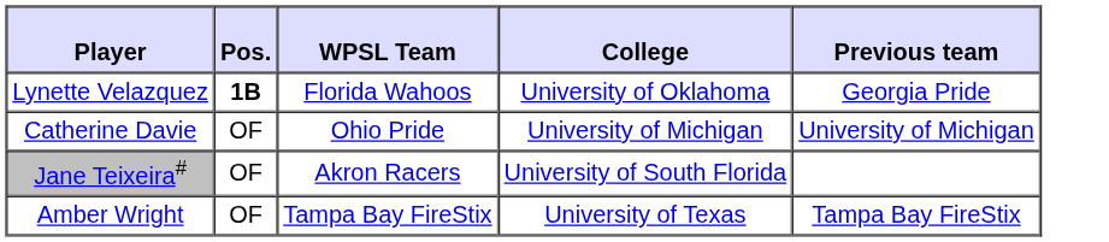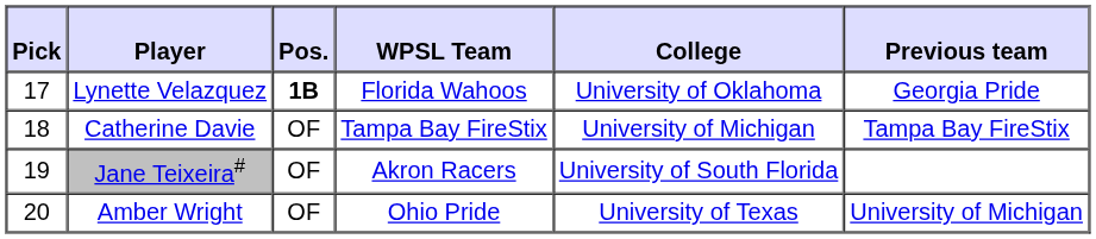 <table style="text-align: center" border="1" cellpadding="3" cellspacing="0">
 <tr>
+<th style="background:#ddf;"><br>Pick</th>
 <th style="background:#ddf;"><br>Player</th>
 <th style="background:#ddf;"><br>Pos.</th>
 <th style="background:#ddf;"><br>WPSL Team</th>
 <th style="background:#ddf;"><br>College</th>
 <th style="background:#ddf;"><br>Previous team</th>
 </tr>
 <tr>
+<td>17</td>
 <td><a href='#'>Lynette Velazquez</a></td>
 <td><strong>1B</strong></td>
 <td><a href='#'>Florida Wahoos</a></td>
 <td><a href='#'>University of Oklahoma</a></td>
 <td><a href='#'>Georgia Pride</a></td>
 </tr>
 <tr>
+<td>18</td>
 <td><a href='#'>Catherine Davie</a></td>
 <td>OF</td>
-<td><a href='#'>Ohio Pride</a></td>
+<td><a href='#'>Tampa Bay FireStix</a></td>
 <td><a href='#'>University of Michigan</a></td>
-<td><a href='#'>University of Michigan</a></td>
+<td><a href='#'>Tampa Bay FireStix</a></td>
 </tr>
 <tr>
+<td>19</td>
 <td style="background:#C0C0C0;"><a href='#'>Jane Teixeira</a><sup>#</sup></td>
 <td>OF</td>
 <td><a href='#'>Akron Racers</a></td>
 <td><a href='#'>University of South Florida</a></td>
 <td></td>
 </tr>
 <tr>
+<td>20</td>
 <td><a href='#'>Amber Wright</a></td>
 <td>OF</td>
-<td><a href='#'>Tampa Bay FireStix</a></td>
+<td><a href='#'>Ohio Pride</a></td>
 <td><a href='#'>University of Texas</a></td>
-<td><a href='#'>Tampa Bay FireStix</a></td>
+<td><a href='#'>University of Michigan</a></td>
 </tr>
 </table>
